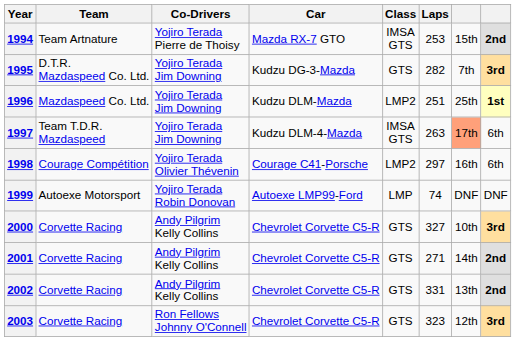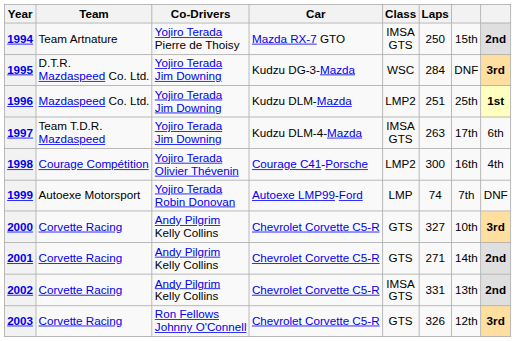 <table class="wikitable" style="text-align:center; font-size:90%">
 <tr>
 <th>Year</th>
 <th>Team</th>
 <th>Co-Drivers</th>
 <th>Car</th>
 <th>Class</th>
 <th>Laps</th>
 <th></th>
 <th></th>
 </tr>
 <tr>
 <th><a href='#'>1994</a></th>
 <td align="left"> Team Artnature</td>
 <td align="left"> <a href='#'>Yojiro Terada</a><br> Pierre de Thoisy</td>
 <td align="left"><a href='#'>Mazda RX-7</a> GTO</td>
 <td>IMSA<br>GTS</td>
-<td>253</td>
+<td>250</td>
 <td>15th</td>
 <td style="background:#DFDFDF;"><strong>2nd</strong></td>
 </tr>
 <tr>
 <th><a href='#'>1995</a></th>
 <td align="left"> D.T.R.<br> <a href='#'>Mazdaspeed</a> Co. Ltd.</td>
 <td align="left"> <a href='#'>Yojiro Terada</a><br> <a href='#'>Jim Downing</a></td>
 <td align="left">Kudzu DG-3-<a href='#'>Mazda</a></td>
-<td>GTS</td>
-<td>282</td>
-<td>7th</td>
+<td>WSC</td>
+<td>284</td>
+<td>DNF</td>
 <td style="background:#FFDF9F;"><strong>3rd</strong></td>
 </tr>
 <tr>
 <th><a href='#'>1996</a></th>
 <td align="left"> <a href='#'>Mazdaspeed</a> Co. Ltd.</td>
 <td align="left"> <a href='#'>Yojiro Terada</a><br> <a href='#'>Jim Downing</a></td>
 <td align="left">Kudzu DLM-<a href='#'>Mazda</a></td>
 <td>LMP2</td>
 <td>251</td>
 <td>25th</td>
 <td style="background:#FFFFBF;"><strong>1st</strong></td>
 </tr>
 <tr>
 <th><a href='#'>1997</a></th>
 <td align="left"> Team T.D.R.<br> <a href='#'>Mazdaspeed</a></td>
 <td align="left"> <a href='#'>Yojiro Terada</a><br> <a href='#'>Jim Downing</a></td>
 <td align="left">Kudzu DLM-4-<a href='#'>Mazda</a></td>
 <td>IMSA<br>GTS</td>
 <td>263</td>
-<td style="background: lightsalmon;">17th</td>
+<td>17th</td>
 <td>6th</td>
 </tr>
 <tr>
 <th><a href='#'>1998</a></th>
 <td align="left"> <a href='#'>Courage Compétition</a></td>
 <td align="left"> <a href='#'>Yojiro Terada</a><br> <a href='#'>Olivier Thévenin</a></td>
 <td align="left"><a href='#'>Courage C41</a>-<a href='#'>Porsche</a></td>
 <td>LMP2</td>
-<td>297</td>
+<td>300</td>
 <td>16th</td>
-<td>6th</td>
+<td>4th</td>
 </tr>
 <tr>
 <th><a href='#'>1999</a></th>
 <td align="left"> Autoexe Motorsport</td>
 <td align="left"> <a href='#'>Yojiro Terada</a><br> <a href='#'>Robin Donovan</a></td>
 <td align="left"><a href='#'>Autoexe LMP99</a>-<a href='#'>Ford</a></td>
 <td>LMP</td>
 <td>74</td>
-<td>DNF</td>
+<td>7th</td>
 <td>DNF</td>
 </tr>
 <tr>
 <th><a href='#'>2000</a></th>
 <td align="left"> <a href='#'>Corvette Racing</a></td>
 <td align="left"> <a href='#'>Andy Pilgrim</a><br> Kelly Collins</td>
 <td align="left"><a href='#'>Chevrolet Corvette C5-R</a></td>
 <td>GTS</td>
 <td>327</td>
 <td>10th</td>
 <td style="background:#FFDF9F;"><strong>3rd</strong></td>
 </tr>
 <tr>
 <th><a href='#'>2001</a></th>
 <td align="left"> <a href='#'>Corvette Racing</a></td>
 <td align="left"> <a href='#'>Andy Pilgrim</a><br> Kelly Collins</td>
 <td align="left"><a href='#'>Chevrolet Corvette C5-R</a></td>
 <td>GTS</td>
 <td>271</td>
 <td>14th</td>
 <td style="background:#DFDFDF;"><strong>2nd</strong></td>
 </tr>
 <tr>
 <th><a href='#'>2002</a></th>
 <td align="left"> <a href='#'>Corvette Racing</a></td>
 <td align="left"> <a href='#'>Andy Pilgrim</a><br> Kelly Collins</td>
 <td align="left"><a href='#'>Chevrolet Corvette C5-R</a></td>
-<td>GTS</td>
+<td>IMSA<br>GTS</td>
 <td>331</td>
 <td>13th</td>
 <td style="background:#DFDFDF;"><strong>2nd</strong></td>
 </tr>
 <tr>
 <th><a href='#'>2003</a></th>
 <td align="left"> <a href='#'>Corvette Racing</a></td>
 <td align="left"> <a href='#'>Ron Fellows</a><br> <a href='#'>Johnny O'Connell</a></td>
 <td align="left"><a href='#'>Chevrolet Corvette C5-R</a></td>
 <td>GTS</td>
-<td>323</td>
+<td>326</td>
 <td>12th</td>
 <td style="background:#FFDF9F;"><strong>3rd</strong></td>
 </tr>
 </table>
